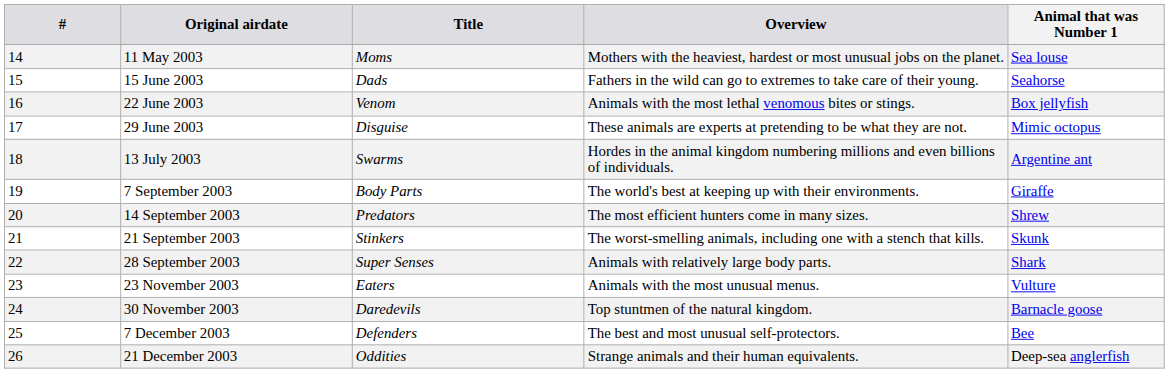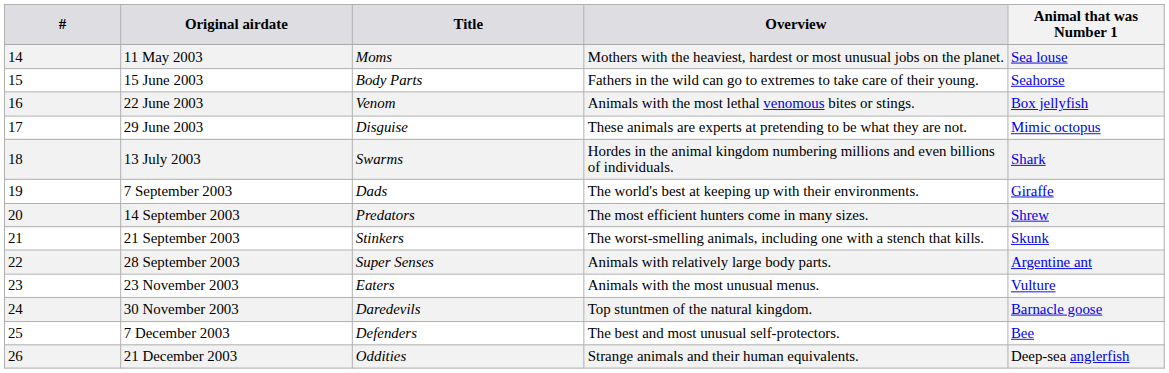 <table class="wikitable">
 <tr>
 <th style="background-color: #DEDDE2" width=10%>#</th>
 <th style="background-color: #DEDDE2" width=20%>Original airdate</th>
 <th style="background-color: #DEDDE2" width=20%>Title</th>
 <th style="background-color: #DEDDE2">Overview</th>
 <th style+"background-color: #DEDDE2">Animal that was Number 1</th>
 </tr>
 <tr style="background-color: #F2F2F2;" |>
 </tr>
 <tr style="background-color: #F2F2F2;" |>
 <td>14</td>
 <td>11 May 2003</td>
 <td><em>Moms</em></td>
 <td> Mothers with the heaviest, hardest or most unusual jobs on the planet.</td>
 <td><a href='#'>Sea louse</a></td>
 </tr>
 <tr style="background-color: #FFFFFF;" |>
 <td>15</td>
 <td>15 June 2003</td>
-<td><em>Dads</em></td>
+<td><em>Body Parts</em></td>
 <td> Fathers in the wild can go to extremes to take care of their young.</td>
 <td><a href='#'>Seahorse</a></td>
 </tr>
 <tr style="background-color: #F2F2F2;" |>
 <td>16</td>
 <td>22 June 2003</td>
 <td><em>Venom</em></td>
 <td> Animals with the most lethal <a href='#'>venomous</a> bites or stings.</td>
 <td><a href='#'>Box jellyfish</a></td>
 </tr>
 <tr style="background-color: #FFFFFF;" |>
 <td>17</td>
 <td>29 June 2003</td>
 <td><em>Disguise</em></td>
 <td> These animals are experts at pretending to be what they are not.</td>
 <td><a href='#'>Mimic octopus</a></td>
 </tr>
 <tr style="background-color: #F2F2F2;" |>
 <td>18</td>
 <td>13 July 2003</td>
 <td><em>Swarms</em></td>
 <td> Hordes in the animal kingdom numbering millions and even billions of individuals.</td>
-<td><a href='#'>Argentine ant</a></td>
+<td><a href='#'>Shark</a></td>
 </tr>
 <tr style="background-color: #FFFFFF;" |>
 <td>19</td>
 <td>7 September 2003</td>
-<td><em>Body Parts</em></td>
+<td><em>Dads</em></td>
 <td> The world's best at keeping up with their environments.</td>
 <td><a href='#'>Giraffe</a></td>
 </tr>
 <tr style="background-color: #F2F2F2;" |>
 <td>20</td>
 <td>14 September 2003</td>
 <td><em>Predators</em></td>
 <td> The most efficient hunters come in many sizes.</td>
 <td><a href='#'>Shrew</a></td>
 </tr>
 <tr style="background-color: #FFFFFF;" |>
 <td>21</td>
 <td>21 September 2003</td>
 <td><em>Stinkers</em></td>
 <td> The worst-smelling animals, including one with a stench that kills.</td>
 <td><a href='#'>Skunk</a></td>
 </tr>
 <tr style="background-color: #F2F2F2;" |>
 <td>22</td>
 <td>28 September 2003</td>
 <td><em>Super Senses</em></td>
 <td> Animals with relatively large body parts.</td>
-<td><a href='#'>Shark</a></td>
+<td><a href='#'>Argentine ant</a></td>
 </tr>
 <tr style="background-color: #FFFFFF;" |>
 <td>23</td>
 <td>23 November 2003</td>
 <td><em>Eaters</em></td>
 <td> Animals with the most unusual menus.</td>
 <td><a href='#'>Vulture</a></td>
 </tr>
 <tr style="background-color: #F2F2F2;" |>
 <td>24</td>
 <td>30 November 2003</td>
 <td><em>Daredevils</em></td>
 <td> Top stuntmen of the natural kingdom.</td>
 <td><a href='#'>Barnacle goose</a></td>
 </tr>
 <tr style="background-color: #FFFFFF;" |>
 <td>25</td>
 <td>7 December 2003</td>
 <td><em>Defenders</em></td>
 <td> The best and most unusual self-protectors.</td>
 <td><a href='#'>Bee</a></td>
 </tr>
 <tr style="background-color: #F2F2F2;" |>
 <td>26</td>
 <td>21 December 2003</td>
 <td><em>Oddities</em></td>
 <td> Strange animals and their human equivalents.</td>
 <td>Deep-sea <a href='#'>anglerfish</a></td>
 </tr>
 </table>
